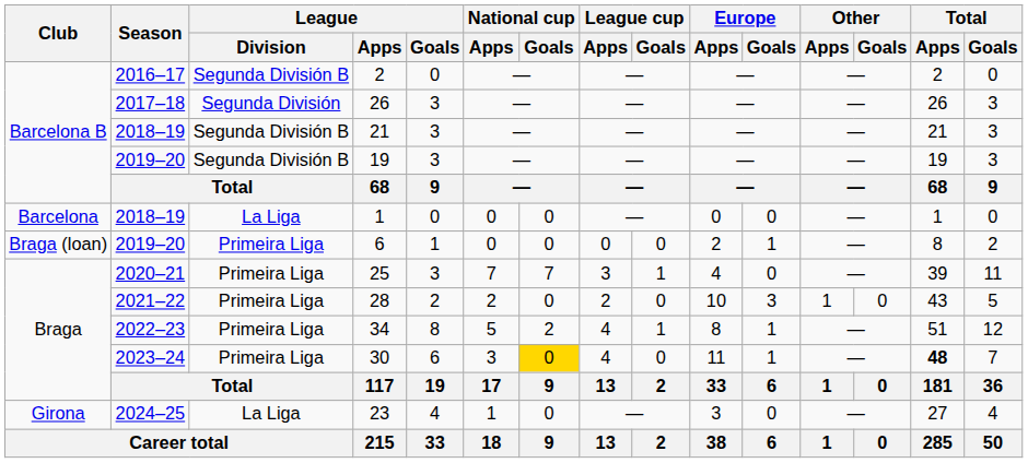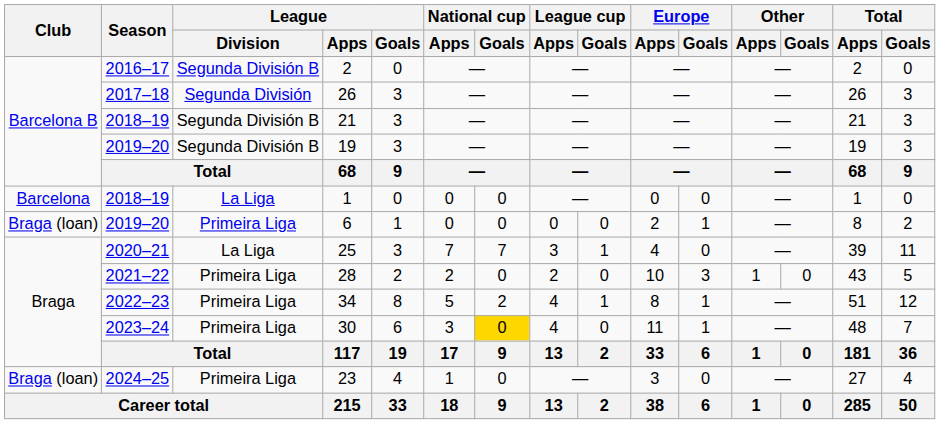 <table class="wikitable" style="text-align:center">
 <tr>
 <th rowspan="2">Club</th>
 <th rowspan="2">Season</th>
 <th colspan="3">League</th>
 <th colspan="2">National cup</th>
 <th colspan="2">League cup</th>
 <th colspan="2"><a href='#'>Europe</a></th>
 <th colspan="2">Other</th>
 <th colspan="2">Total</th>
 </tr>
 <tr>
 <th>Division</th>
 <th>Apps</th>
 <th>Goals</th>
 <th>Apps</th>
 <th>Goals</th>
 <th>Apps</th>
 <th>Goals</th>
 <th>Apps</th>
 <th>Goals</th>
 <th>Apps</th>
 <th>Goals</th>
 <th>Apps</th>
 <th>Goals</th>
 </tr>
 <tr>
 <td rowspan="5"><a href='#'>Barcelona B</a></td>
 <td><a href='#'>2016–17</a></td>
 <td><a href='#'>Segunda División B</a></td>
 <td>2</td>
 <td>0</td>
 <td colspan="2">—</td>
 <td colspan="2">—</td>
 <td colspan="2">—</td>
 <td colspan="2">—</td>
 <td>2</td>
 <td>0</td>
 </tr>
 <tr>
 <td><a href='#'>2017–18</a></td>
 <td><a href='#'>Segunda División</a></td>
 <td>26</td>
 <td>3</td>
 <td colspan="2">—</td>
 <td colspan="2">—</td>
 <td colspan="2">—</td>
 <td colspan="2">—</td>
 <td>26</td>
 <td>3</td>
 </tr>
 <tr>
 <td><a href='#'>2018–19</a></td>
 <td>Segunda División B</td>
 <td>21</td>
 <td>3</td>
 <td colspan="2">—</td>
 <td colspan="2">—</td>
 <td colspan="2">—</td>
 <td colspan="2">—</td>
 <td>21</td>
 <td>3</td>
 </tr>
 <tr>
 <td><a href='#'>2019–20</a></td>
 <td>Segunda División B</td>
 <td>19</td>
 <td>3</td>
 <td colspan="2">—</td>
 <td colspan="2">—</td>
 <td colspan="2">—</td>
 <td colspan="2">—</td>
 <td>19</td>
 <td>3</td>
 </tr>
 <tr>
 <th colspan="2">Total</th>
 <th>68</th>
 <th>9</th>
 <th colspan="2">—</th>
 <th colspan="2">—</th>
 <th colspan="2">—</th>
 <th colspan="2">—</th>
 <th>68</th>
 <th>9</th>
 </tr>
 <tr>
 <td><a href='#'>Barcelona</a></td>
 <td><a href='#'>2018–19</a></td>
 <td><a href='#'>La Liga</a></td>
 <td>1</td>
 <td>0</td>
 <td>0</td>
 <td>0</td>
 <td colspan="2">—</td>
 <td>0</td>
 <td>0</td>
 <td colspan="2">—</td>
 <td>1</td>
 <td>0</td>
 </tr>
 <tr>
 <td><a href='#'>Braga</a> (loan)</td>
 <td><a href='#'>2019–20</a></td>
 <td><a href='#'>Primeira Liga</a></td>
 <td>6</td>
 <td>1</td>
 <td>0</td>
 <td>0</td>
 <td>0</td>
 <td>0</td>
 <td>2</td>
 <td>1</td>
 <td colspan="2">—</td>
 <td>8</td>
 <td>2</td>
 </tr>
 <tr>
 <td rowspan="5">Braga</td>
 <td><a href='#'>2020–21</a></td>
-<td>Primeira Liga</td>
+<td>La Liga</td>
 <td>25</td>
 <td>3</td>
 <td>7</td>
 <td>7</td>
 <td>3</td>
 <td>1</td>
 <td>4</td>
 <td>0</td>
 <td colspan="2">—</td>
 <td>39</td>
 <td>11</td>
 </tr>
 <tr>
 <td><a href='#'>2021–22</a></td>
 <td>Primeira Liga</td>
 <td>28</td>
 <td>2</td>
 <td>2</td>
 <td>0</td>
 <td>2</td>
 <td>0</td>
 <td>10</td>
 <td>3</td>
 <td>1</td>
 <td>0</td>
 <td>43</td>
 <td>5</td>
 </tr>
 <tr>
 <td><a href='#'>2022–23</a></td>
 <td>Primeira Liga</td>
 <td>34</td>
 <td>8</td>
 <td>5</td>
 <td>2</td>
 <td>4</td>
 <td>1</td>
 <td>8</td>
 <td>1</td>
 <td colspan="2">—</td>
 <td>51</td>
 <td>12</td>
 </tr>
 <tr>
 <td><a href='#'>2023–24</a></td>
 <td>Primeira Liga</td>
 <td>30</td>
 <td>6</td>
 <td>3</td>
 <td style="background: gold;">0</td>
 <td>4</td>
 <td>0</td>
 <td>11</td>
 <td>1</td>
 <td colspan="2">—</td>
-<td><strong>48</strong></td>
+<td>48</td>
 <td>7</td>
 </tr>
 <tr>
 <th colspan="2">Total</th>
 <th>117</th>
 <th>19</th>
 <th>17</th>
 <th>9</th>
 <th>13</th>
 <th>2</th>
 <th>33</th>
 <th>6</th>
 <th>1</th>
 <th>0</th>
 <th>181</th>
 <th>36</th>
 </tr>
 <tr>
-<td><a href='#'>Girona</a></td>
+<td><a href='#'>Braga</a> (loan)</td>
 <td><a href='#'>2024–25</a></td>
-<td>La Liga</td>
+<td>Primeira Liga</td>
 <td>23</td>
 <td>4</td>
 <td>1</td>
 <td>0</td>
 <td colspan="2">—</td>
 <td>3</td>
 <td>0</td>
 <td colspan="2">—</td>
 <td>27</td>
 <td>4</td>
 </tr>
 <tr>
 <th colspan="3">Career total</th>
 <th>215</th>
 <th>33</th>
 <th>18</th>
 <th>9</th>
 <th>13</th>
 <th>2</th>
 <th>38</th>
 <th>6</th>
 <th>1</th>
 <th>0</th>
 <th>285</th>
 <th>50</th>
 </tr>
 </table>
